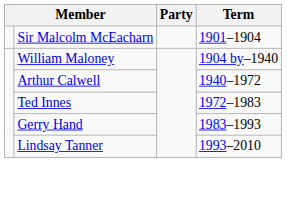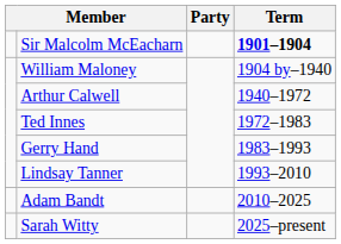 <table class="wikitable">
 <tr>
 <th colspan="2">Member</th>
 <th>Party</th>
 <th>Term</th>
 </tr>
 <tr>
 <td> </td>
 <td><a href='#'>Sir Malcolm McEacharn</a></td>
 <td></td>
-<td><a href='#'>1901</a>–1904</td>
+<td><strong><a href='#'>1901</a>–1904</strong></td>
 </tr>
 <tr>
 <td rowspan=5 > </td>
 <td><a href='#'>William Maloney</a></td>
 <td rowspan=5></td>
 <td><a href='#'>1904 by</a>–1940</td>
 </tr>
 <tr>
 <td><a href='#'>Arthur Calwell</a></td>
 <td><a href='#'>1940</a>–1972</td>
 </tr>
 <tr>
 <td><a href='#'>Ted Innes</a></td>
 <td><a href='#'>1972</a>–1983</td>
 </tr>
 <tr>
 <td><a href='#'>Gerry Hand</a></td>
 <td><a href='#'>1983</a>–1993</td>
 </tr>
 <tr>
 <td><a href='#'>Lindsay Tanner</a></td>
 <td><a href='#'>1993</a>–2010</td>
 </tr>
+<tr>
+<td> </td>
+<td><a href='#'>Adam Bandt</a></td>
+<td></td>
+<td><a href='#'>2010</a>–2025</td>
+</tr>
+<tr>
+<td> </td>
+<td><a href='#'>Sarah Witty</a></td>
+<td></td>
+<td><a href='#'>2025</a>–present</td>
+</tr>
 </table>
